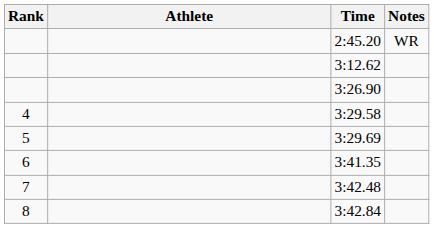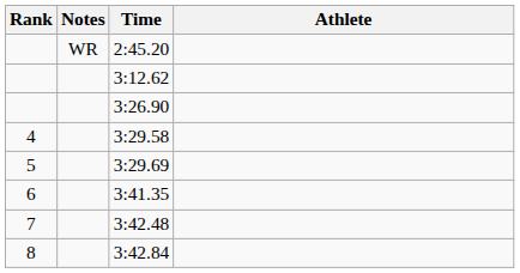 <table class="wikitable" style="text-align:center">
 <tr>
 <th>Rank</th>
+<th>Notes</th>
+<th>Time</th>
 <th Style="width:18em">Athlete</th>
-<th>Time</th>
-<th>Notes</th>
 </tr>
 <tr>
 <td></td>
+<td>WR</td>
+<td>2:45.20</td>
 <td style="text-align:left"></td>
-<td>2:45.20</td>
-<td>WR</td>
 </tr>
 <tr>
 <td></td>
+<td></td>
+<td>3:12.62</td>
 <td style="text-align:left"></td>
-<td>3:12.62</td>
-<td></td>
 </tr>
 <tr>
 <td></td>
+<td></td>
+<td>3:26.90</td>
 <td style="text-align:left"></td>
-<td>3:26.90</td>
-<td></td>
 </tr>
 <tr>
 <td>4</td>
+<td></td>
+<td>3:29.58</td>
 <td style="text-align:left"></td>
-<td>3:29.58</td>
-<td></td>
 </tr>
 <tr>
 <td>5</td>
+<td></td>
+<td>3:29.69</td>
 <td style="text-align:left"></td>
-<td>3:29.69</td>
-<td></td>
 </tr>
 <tr>
 <td>6</td>
+<td></td>
+<td>3:41.35</td>
 <td style="text-align:left"></td>
-<td>3:41.35</td>
-<td></td>
 </tr>
 <tr>
 <td>7</td>
+<td></td>
+<td>3:42.48</td>
 <td style="text-align:left"></td>
-<td>3:42.48</td>
-<td></td>
 </tr>
 <tr>
 <td>8</td>
+<td></td>
+<td>3:42.84</td>
 <td style="text-align:left"></td>
-<td>3:42.84</td>
-<td></td>
 </tr>
 </table>
